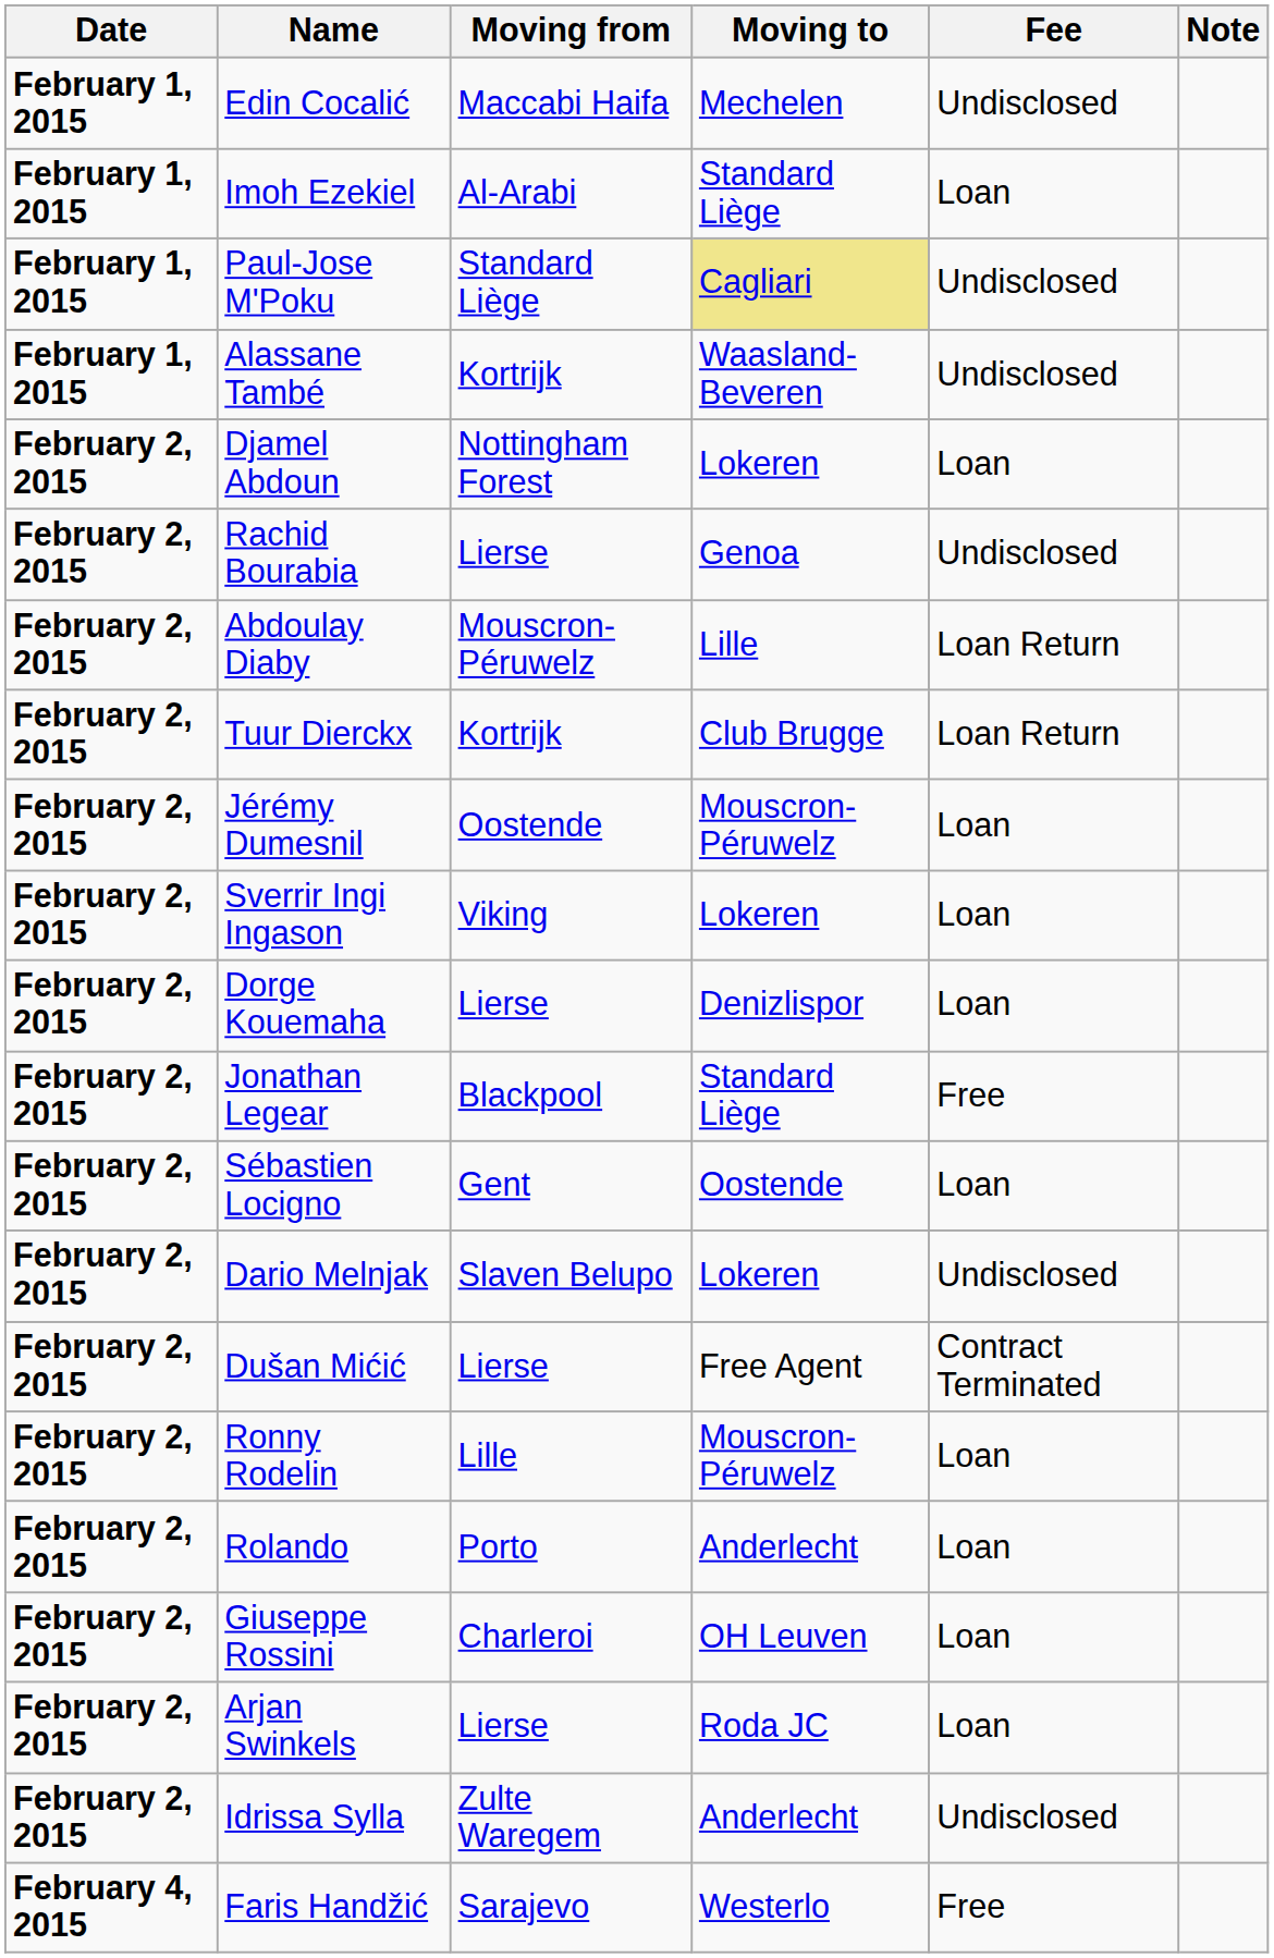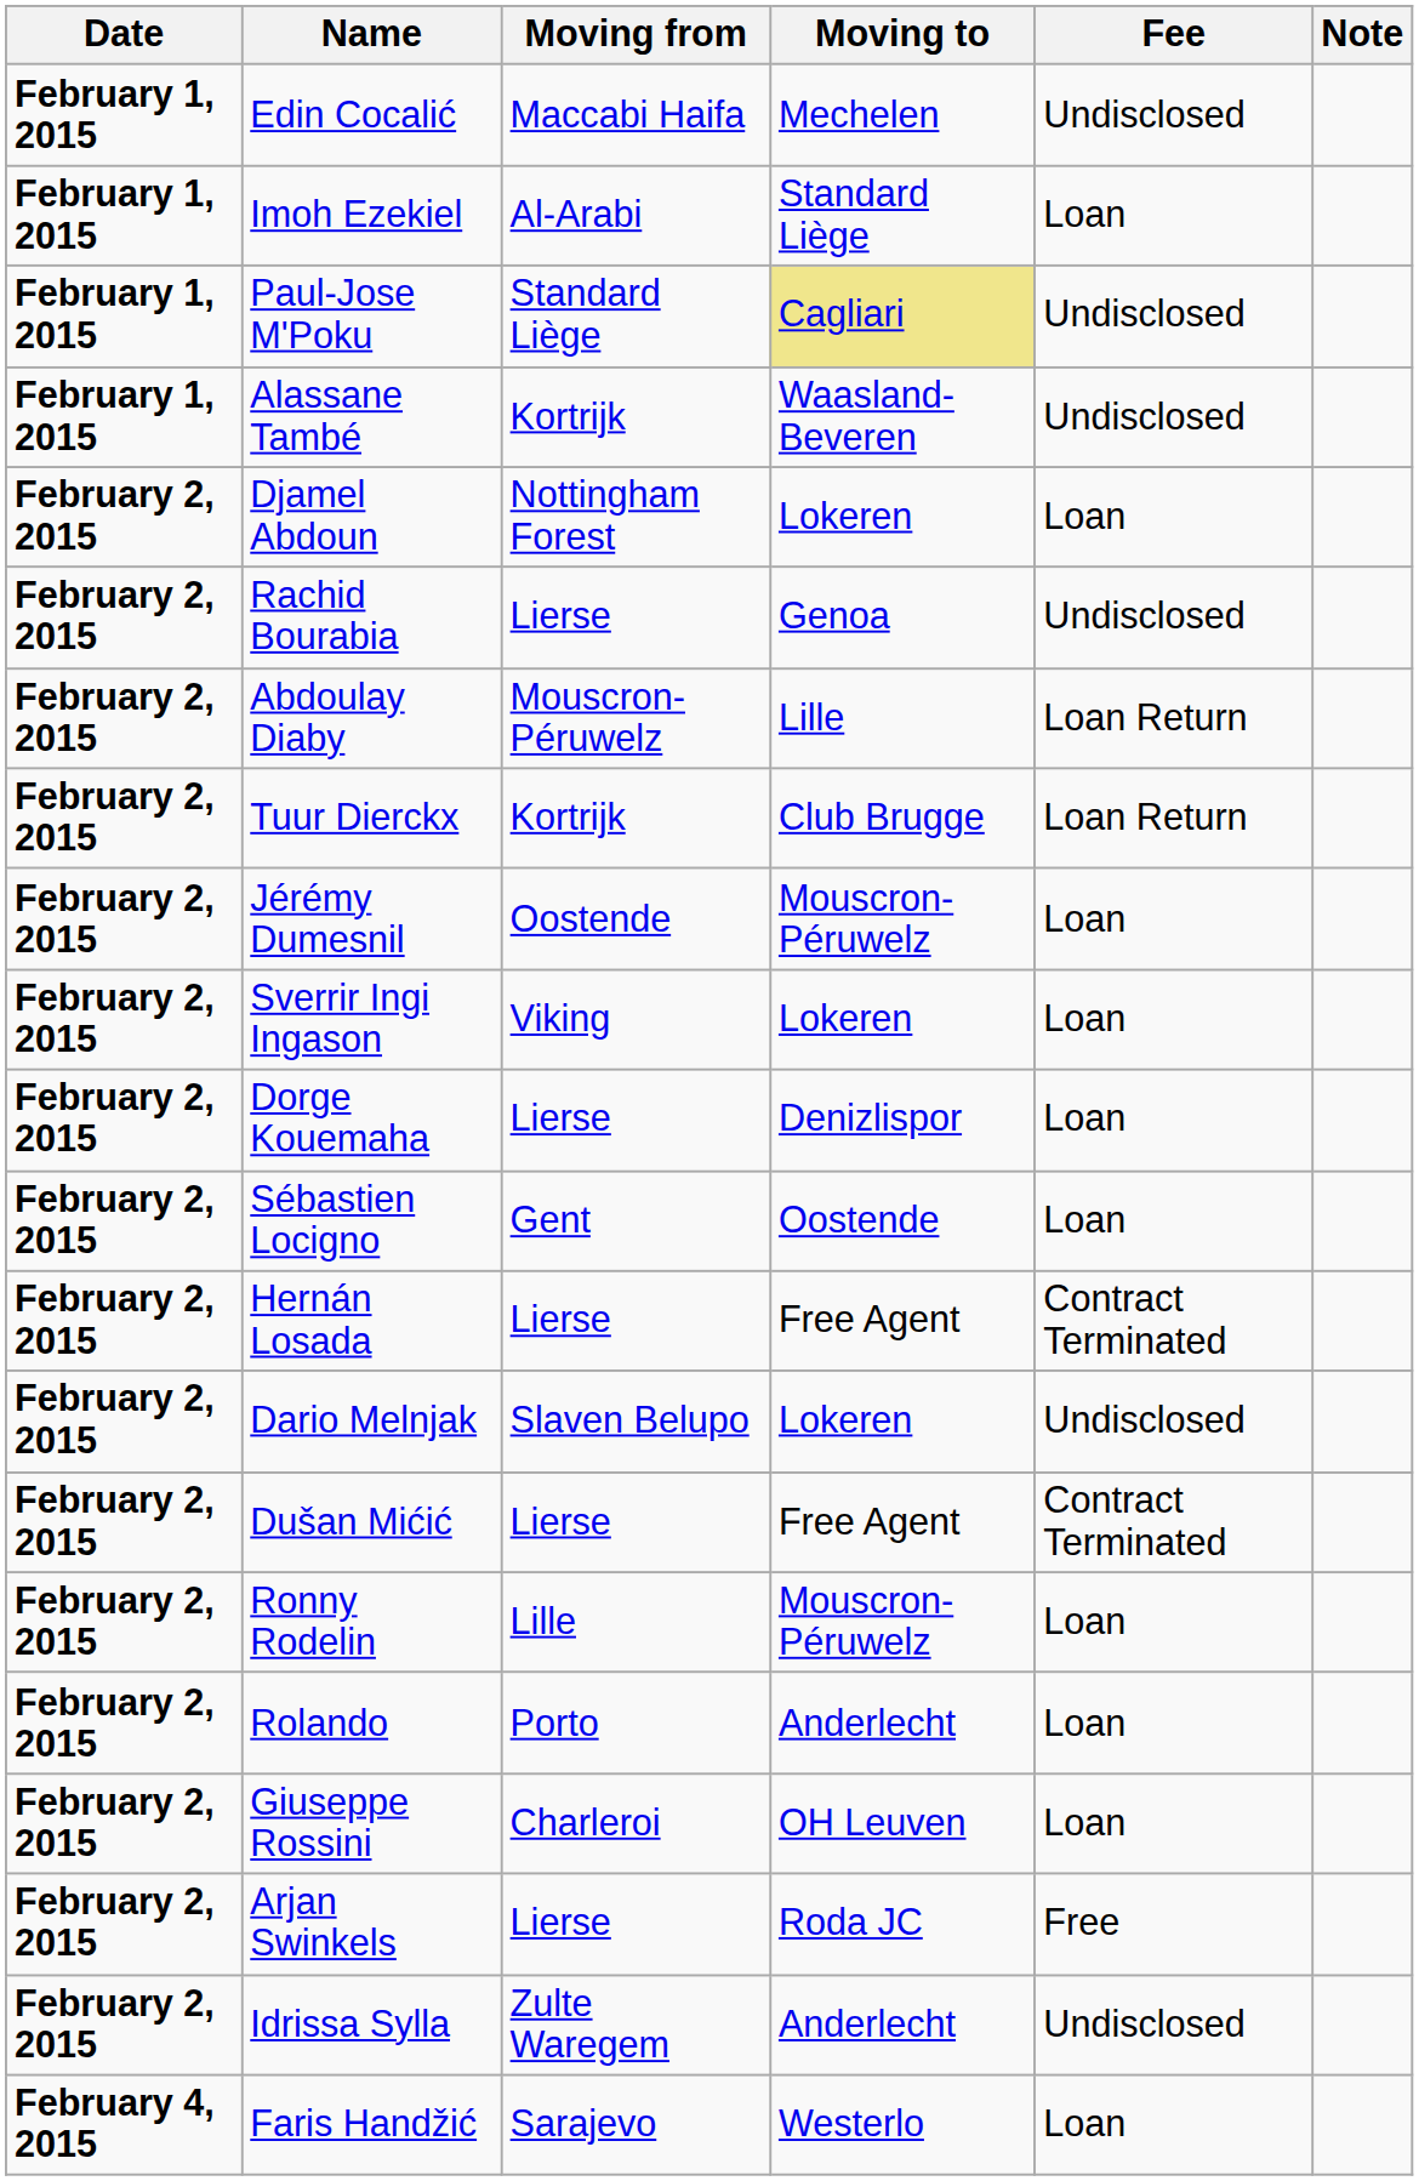 <table class="wikitable sortable">
 <tr>
 <th>Date</th>
 <th>Name</th>
 <th>Moving from</th>
 <th>Moving to</th>
 <th>Fee</th>
 <th>Note</th>
 </tr>
 <tr>
 <td><strong>February 1, 2015</strong></td>
 <td> <a href='#'>Edin Cocalić</a></td>
 <td> <a href='#'>Maccabi Haifa</a></td>
 <td> <a href='#'>Mechelen</a></td>
 <td>Undisclosed </td>
 <td></td>
 </tr>
 <tr>
 <td><strong>February 1, 2015</strong></td>
 <td> <a href='#'>Imoh Ezekiel</a></td>
 <td> <a href='#'>Al-Arabi</a></td>
 <td> <a href='#'>Standard Liège</a></td>
 <td>Loan </td>
 <td></td>
 </tr>
 <tr>
 <td><strong>February 1, 2015</strong></td>
 <td> <a href='#'>Paul-Jose M'Poku</a></td>
 <td> <a href='#'>Standard Liège</a></td>
 <td style="background: khaki;"> <a href='#'>Cagliari</a></td>
 <td>Undisclosed </td>
 <td></td>
 </tr>
 <tr>
 <td><strong>February 1, 2015</strong></td>
 <td> <a href='#'>Alassane També</a></td>
 <td> <a href='#'>Kortrijk</a></td>
 <td> <a href='#'>Waasland-Beveren</a></td>
 <td>Undisclosed </td>
 <td></td>
 </tr>
 <tr>
 <td><strong>February 2, 2015</strong></td>
 <td> <a href='#'>Djamel Abdoun</a></td>
 <td> <a href='#'>Nottingham Forest</a></td>
 <td> <a href='#'>Lokeren</a></td>
 <td>Loan </td>
 <td></td>
 </tr>
 <tr>
 <td><strong>February 2, 2015</strong></td>
 <td> <a href='#'>Rachid Bourabia</a></td>
 <td> <a href='#'>Lierse</a></td>
 <td> <a href='#'>Genoa</a></td>
 <td>Undisclosed </td>
 <td></td>
 </tr>
 <tr>
 <td><strong>February 2, 2015</strong></td>
 <td> <a href='#'>Abdoulay Diaby</a></td>
 <td> <a href='#'>Mouscron-Péruwelz</a></td>
 <td> <a href='#'>Lille</a></td>
 <td>Loan Return </td>
 <td></td>
 </tr>
 <tr>
 <td><strong>February 2, 2015</strong></td>
 <td> <a href='#'>Tuur Dierckx</a></td>
 <td> <a href='#'>Kortrijk</a></td>
 <td> <a href='#'>Club Brugge</a></td>
 <td>Loan Return </td>
 <td></td>
 </tr>
 <tr>
 <td><strong>February 2, 2015</strong></td>
 <td> <a href='#'>Jérémy Dumesnil</a></td>
 <td> <a href='#'>Oostende</a></td>
 <td> <a href='#'>Mouscron-Péruwelz</a></td>
 <td>Loan </td>
 <td></td>
 </tr>
 <tr>
 <td><strong>February 2, 2015</strong></td>
 <td> <a href='#'>Sverrir Ingi Ingason</a></td>
 <td> <a href='#'>Viking</a></td>
 <td> <a href='#'>Lokeren</a></td>
 <td>Loan </td>
 <td></td>
 </tr>
 <tr>
 <td><strong>February 2, 2015</strong></td>
 <td> <a href='#'>Dorge Kouemaha</a></td>
 <td> <a href='#'>Lierse</a></td>
 <td> <a href='#'>Denizlispor</a></td>
 <td>Loan </td>
 <td></td>
 </tr>
 <tr>
 <td><strong>February 2, 2015</strong></td>
-<td> <a href='#'>Jonathan Legear</a></td>
-<td> <a href='#'>Blackpool</a></td>
-<td> <a href='#'>Standard Liège</a></td>
-<td>Free </td>
+<td> <a href='#'>Sébastien Locigno</a></td>
+<td> <a href='#'>Gent</a></td>
+<td> <a href='#'>Oostende</a></td>
+<td>Loan </td>
 <td></td>
 </tr>
 <tr>
 <td><strong>February 2, 2015</strong></td>
-<td> <a href='#'>Sébastien Locigno</a></td>
-<td> <a href='#'>Gent</a></td>
-<td> <a href='#'>Oostende</a></td>
-<td>Loan </td>
+<td> <a href='#'>Hernán Losada</a></td>
+<td> <a href='#'>Lierse</a></td>
+<td>Free Agent</td>
+<td>Contract Terminated </td>
 <td></td>
 </tr>
 <tr>
 <td><strong>February 2, 2015</strong></td>
 <td> <a href='#'>Dario Melnjak</a></td>
 <td> <a href='#'>Slaven Belupo</a></td>
 <td> <a href='#'>Lokeren</a></td>
 <td>Undisclosed </td>
 <td></td>
 </tr>
 <tr>
 <td><strong>February 2, 2015</strong></td>
 <td> <a href='#'>Dušan Mićić</a></td>
 <td> <a href='#'>Lierse</a></td>
 <td>Free Agent</td>
 <td>Contract Terminated </td>
 <td></td>
 </tr>
 <tr>
 <td><strong>February 2, 2015</strong></td>
 <td> <a href='#'>Ronny Rodelin</a></td>
 <td> <a href='#'>Lille</a></td>
 <td> <a href='#'>Mouscron-Péruwelz</a></td>
 <td>Loan </td>
 <td></td>
 </tr>
 <tr>
 <td><strong>February 2, 2015</strong></td>
 <td> <a href='#'>Rolando</a></td>
 <td> <a href='#'>Porto</a></td>
 <td> <a href='#'>Anderlecht</a></td>
 <td>Loan </td>
 <td></td>
 </tr>
 <tr>
 <td><strong>February 2, 2015</strong></td>
 <td> <a href='#'>Giuseppe Rossini</a></td>
 <td> <a href='#'>Charleroi</a></td>
 <td> <a href='#'>OH Leuven</a></td>
 <td>Loan </td>
 <td></td>
 </tr>
 <tr>
 <td><strong>February 2, 2015</strong></td>
 <td> <a href='#'>Arjan Swinkels</a></td>
 <td> <a href='#'>Lierse</a></td>
 <td> <a href='#'>Roda JC</a></td>
-<td>Loan </td>
+<td>Free </td>
 <td></td>
 </tr>
 <tr>
 <td><strong>February 2, 2015</strong></td>
 <td> <a href='#'>Idrissa Sylla</a></td>
 <td> <a href='#'>Zulte Waregem</a></td>
 <td> <a href='#'>Anderlecht</a></td>
 <td>Undisclosed </td>
 <td></td>
 </tr>
 <tr>
 <td><strong>February 4, 2015</strong></td>
 <td> <a href='#'>Faris Handžić</a></td>
 <td> <a href='#'>Sarajevo</a></td>
 <td> <a href='#'>Westerlo</a></td>
-<td>Free </td>
+<td>Loan </td>
 <td></td>
 </tr>
 </table>
